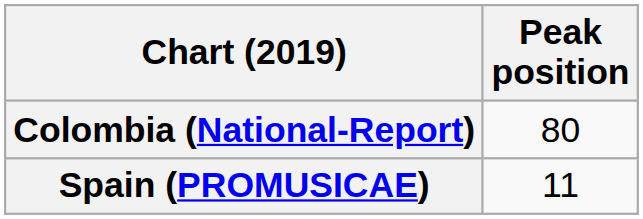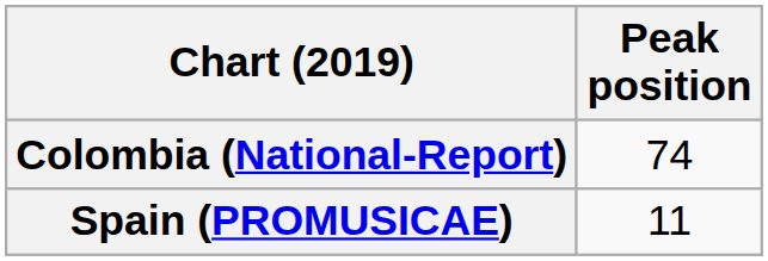 <table class="wikitable sortable plainrowheaders" style="text-align:center">
 <tr>
 <th scope="col">Chart (2019)</th>
 <th scope="col">Peak<br>position</th>
 </tr>
 <tr>
 <th scope="row">Colombia (<a href='#'>National-Report</a>)</th>
-<td>80</td>
+<td>74</td>
 </tr>
 <tr>
 <th scope="row">Spain (<a href='#'>PROMUSICAE</a>)</th>
 <td>11</td>
 </tr>
 </table>
